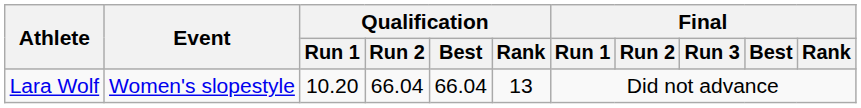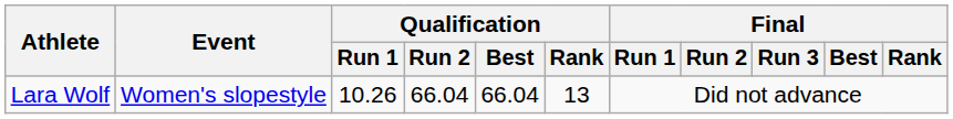 <table class="wikitable" style="font-size:90%">
 <tr>
 <th rowspan="2">Athlete</th>
 <th rowspan="2">Event</th>
 <th colspan="4">Qualification</th>
 <th colspan="5">Final</th>
 </tr>
 <tr style="font-size:95%">
 <th>Run 1</th>
 <th>Run 2</th>
 <th>Best</th>
 <th>Rank</th>
 <th>Run 1</th>
 <th>Run 2</th>
 <th>Run 3</th>
 <th>Best</th>
 <th>Rank</th>
 </tr>
 <tr align=center>
 <td align=left><a href='#'>Lara Wolf</a></td>
 <td align=left><a href='#'>Women's slopestyle</a></td>
-<td>10.20</td>
+<td>10.26</td>
 <td>66.04</td>
 <td>66.04</td>
 <td>13</td>
 <td colspan=5>Did not advance</td>
 </tr>
 </table>
